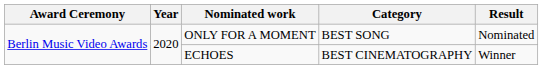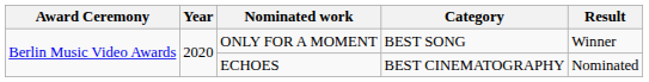 <table class="wikitable">
 <tr>
 <th>Award Ceremony</th>
 <th>Year</th>
 <th>Nominated work</th>
 <th>Category</th>
 <th>Result</th>
 </tr>
 <tr>
 <td rowspan="2"><a href='#'>Berlin Music Video Awards</a></td>
 <td rowspan="2">2020</td>
 <td>ONLY FOR A MOMENT</td>
 <td>BEST SONG</td>
-<td>Nominated</td>
+<td>Winner</td>
 </tr>
 <tr>
 <td>ECHOES</td>
 <td>BEST CINEMATOGRAPHY</td>
-<td>Winner</td>
+<td>Nominated</td>
 </tr>
 </table>
